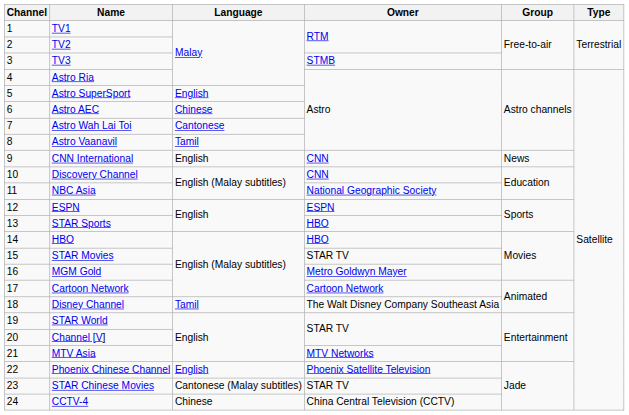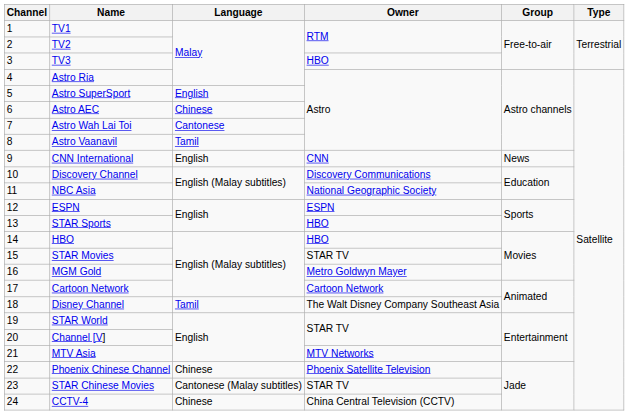 <table class="wikitable">
 <tr>
 <th>Channel</th>
 <th>Name</th>
 <th>Language</th>
 <th>Owner</th>
 <th>Group</th>
 <th>Type</th>
 </tr>
 <tr>
 <td>1</td>
 <td><a href='#'>TV1</a></td>
 <td rowspan=4><a href='#'>Malay</a></td>
 <td rowspan=2><a href='#'>RTM</a></td>
 <td rowspan=3>Free-to-air</td>
 <td rowspan=3>Terrestrial</td>
 </tr>
 <tr>
 <td>2</td>
 <td><a href='#'>TV2</a></td>
 </tr>
 <tr>
 <td>3</td>
 <td><a href='#'>TV3</a></td>
-<td><a href='#'>STMB</a></td>
+<td><a href='#'>HBO</a></td>
 </tr>
 <tr>
 <td>4</td>
 <td><a href='#'>Astro Ria</a></td>
 <td rowspan=5>Astro</td>
 <td rowspan=5>Astro channels</td>
 <td rowspan=21>Satellite</td>
 </tr>
 <tr>
 <td>5</td>
 <td><a href='#'>Astro SuperSport</a></td>
 <td><a href='#'>English</a></td>
 </tr>
 <tr>
 <td>6</td>
 <td><a href='#'>Astro AEC</a></td>
 <td><a href='#'>Chinese</a></td>
 </tr>
 <tr>
 <td>7</td>
 <td><a href='#'>Astro Wah Lai Toi</a></td>
 <td><a href='#'>Cantonese</a></td>
 </tr>
 <tr>
 <td>8</td>
 <td><a href='#'>Astro Vaanavil</a></td>
 <td><a href='#'>Tamil</a></td>
 </tr>
 <tr>
 <td>9</td>
 <td><a href='#'>CNN International</a></td>
 <td>English</td>
 <td><a href='#'>CNN</a></td>
 <td>News</td>
 </tr>
 <tr>
 <td>10</td>
 <td><a href='#'>Discovery Channel</a></td>
 <td rowspan=2>English (Malay subtitles)</td>
-<td><a href='#'>CNN</a></td>
+<td><a href='#'>Discovery Communications</a></td>
 <td rowspan=2>Education</td>
 </tr>
 <tr>
 <td>11</td>
 <td><a href='#'>NBC Asia</a></td>
 <td><a href='#'>National Geographic Society</a></td>
 </tr>
 <tr>
 <td>12</td>
 <td><a href='#'>ESPN</a></td>
 <td rowspan=2>English</td>
 <td><a href='#'>ESPN</a></td>
 <td rowspan=2>Sports</td>
 </tr>
 <tr>
 <td>13</td>
 <td><a href='#'>STAR Sports</a></td>
 <td><a href='#'>HBO</a></td>
 </tr>
 <tr>
 <td>14</td>
 <td><a href='#'>HBO</a></td>
 <td rowspan=4>English (Malay subtitles)</td>
 <td><a href='#'>HBO</a></td>
 <td rowspan=3>Movies</td>
 </tr>
 <tr>
 <td>15</td>
 <td><a href='#'>STAR Movies</a></td>
 <td>STAR TV</td>
 </tr>
 <tr>
 <td>16</td>
 <td><a href='#'>MGM Gold</a></td>
 <td><a href='#'>Metro Goldwyn Mayer</a></td>
 </tr>
 <tr>
 <td>17</td>
 <td><a href='#'>Cartoon Network</a></td>
 <td><a href='#'>Cartoon Network</a></td>
 <td rowspan=2>Animated</td>
 </tr>
 <tr>
 <td>18</td>
 <td><a href='#'>Disney Channel</a></td>
 <td><a href='#'>Tamil</a></td>
 <td>The Walt Disney Company Southeast Asia</td>
 </tr>
 <tr>
 <td>19</td>
 <td><a href='#'>STAR World</a></td>
 <td rowspan=3>English</td>
 <td rowspan=2>STAR TV</td>
 <td rowspan=3>Entertainment</td>
 </tr>
 <tr>
 <td>20</td>
 <td><a href='#'>Channel [V</a>]</td>
 </tr>
 <tr>
 <td>21</td>
 <td><a href='#'>MTV Asia</a></td>
 <td><a href='#'>MTV Networks</a></td>
 </tr>
 <tr>
 <td>22</td>
 <td><a href='#'>Phoenix Chinese Channel</a></td>
-<td><a href='#'>English</a></td>
+<td>Chinese</td>
 <td><a href='#'>Phoenix Satellite Television</a></td>
 <td rowspan=3>Jade</td>
 </tr>
 <tr>
 <td>23</td>
 <td><a href='#'>STAR Chinese Movies</a></td>
 <td>Cantonese (Malay subtitles)</td>
 <td>STAR TV</td>
 </tr>
 <tr>
 <td>24</td>
 <td><a href='#'>CCTV-4</a></td>
 <td>Chinese</td>
 <td>China Central Television (CCTV)</td>
 </tr>
 </table>
